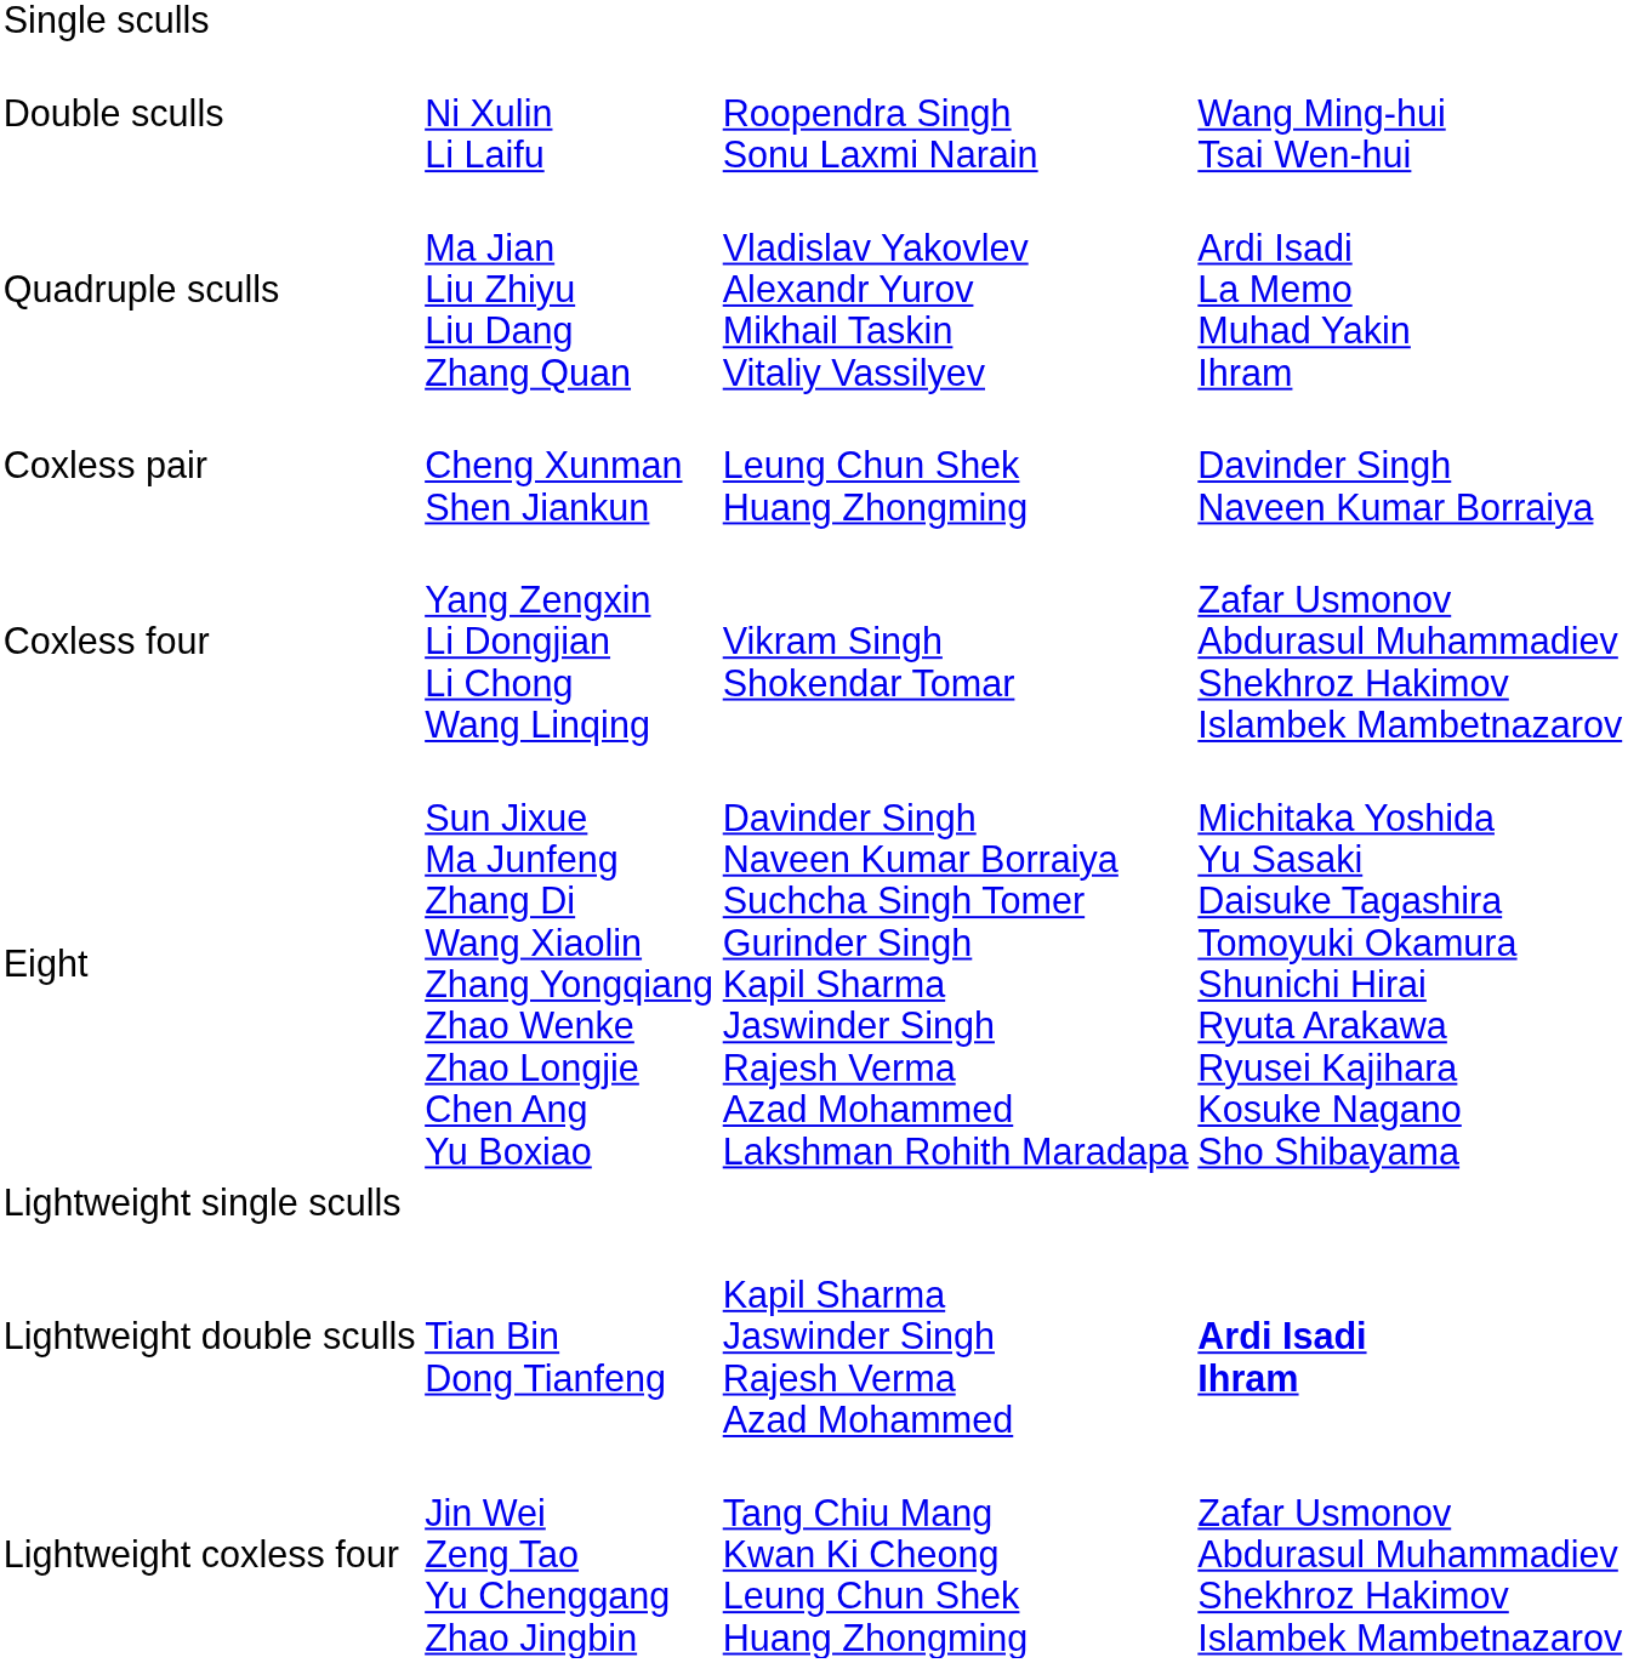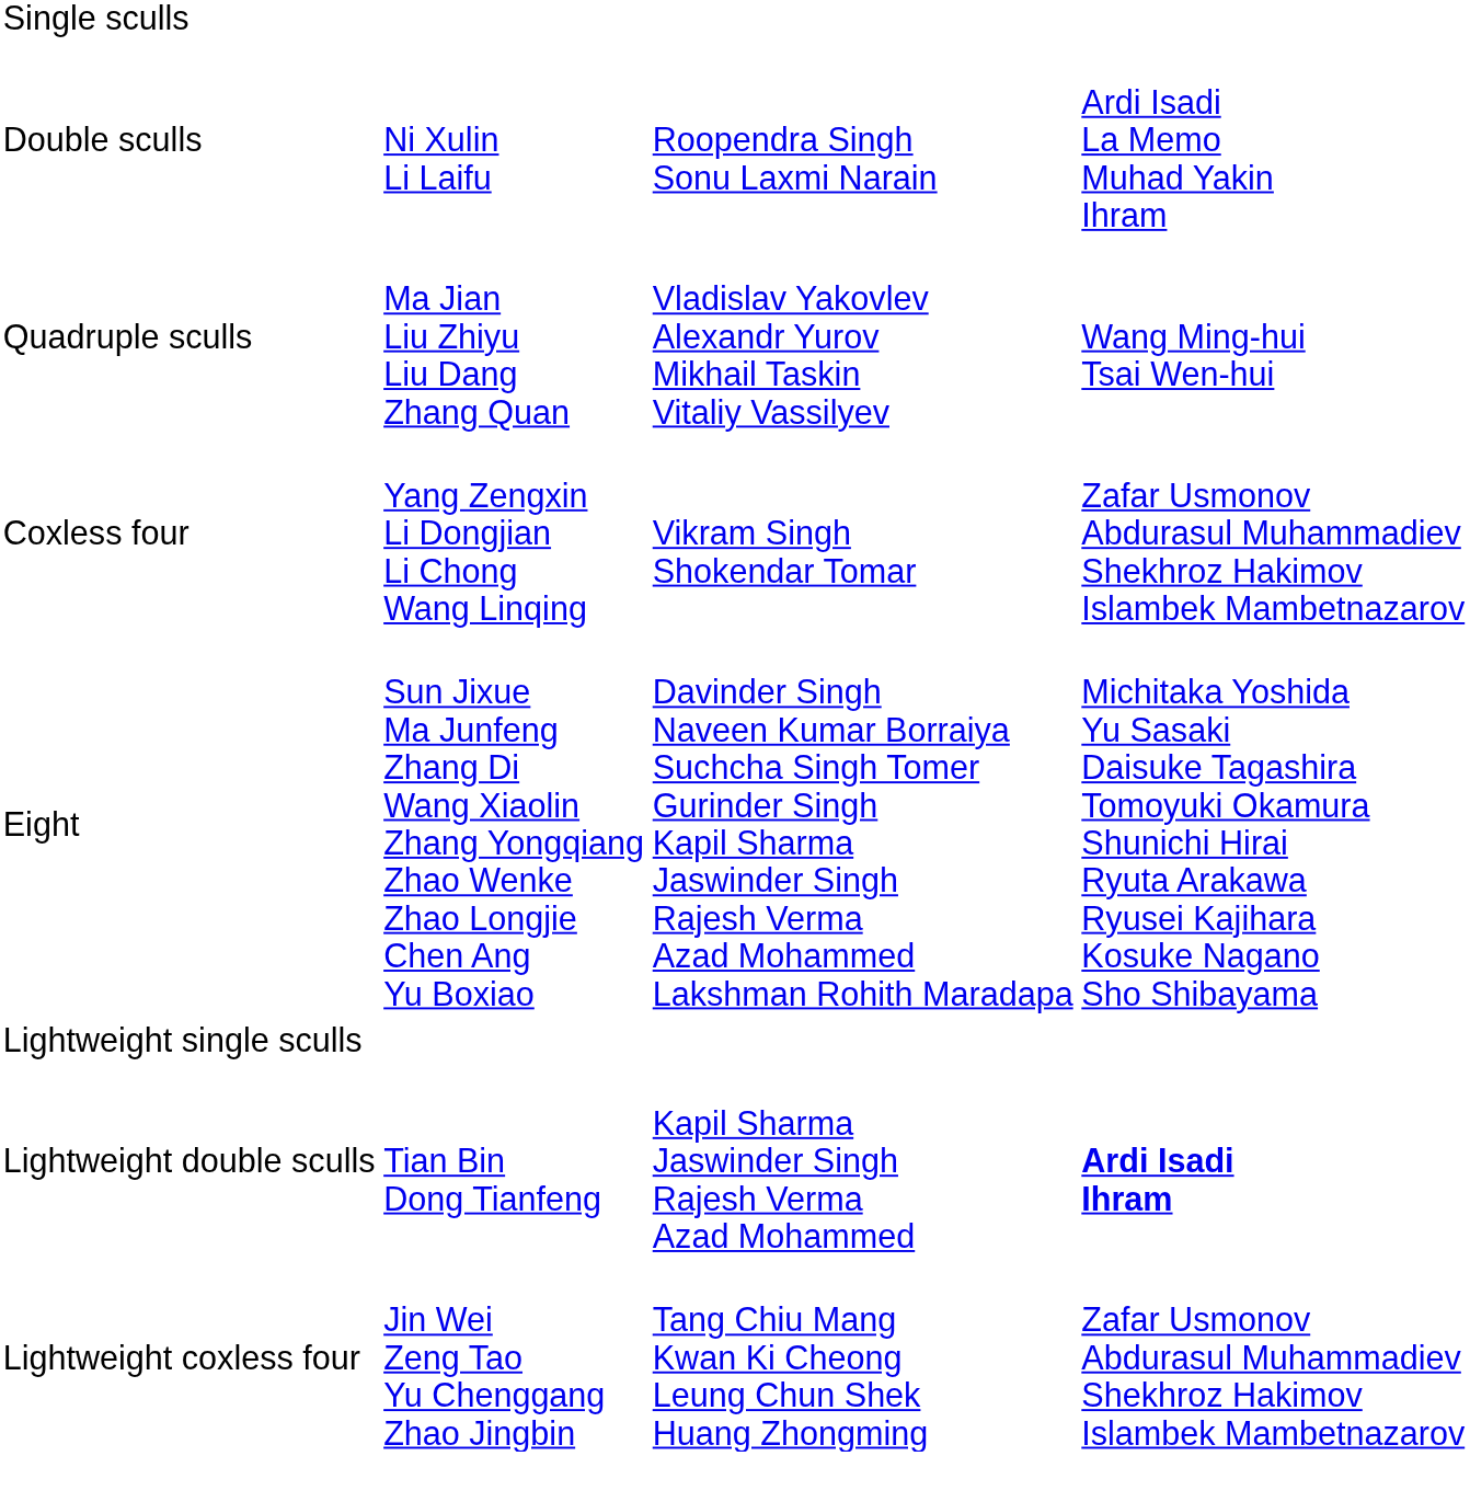 <table>
 <tr>
 <td>Single sculls</td>
 <td></td>
 <td></td>
 <td></td>
 </tr>
 <tr>
 <td>Double sculls</td>
 <td><br><a href='#'>Ni Xulin</a><br><a href='#'>Li Laifu</a></td>
 <td><br><a href='#'>Roopendra Singh</a><br><a href='#'>Sonu Laxmi Narain</a></td>
-<td><br><a href='#'>Wang Ming-hui</a><br><a href='#'>Tsai Wen-hui</a></td>
+<td><br><a href='#'>Ardi Isadi</a><br><a href='#'>La Memo</a><br><a href='#'>Muhad Yakin</a><br><a href='#'>Ihram</a></td>
 </tr>
 <tr>
 <td>Quadruple sculls</td>
 <td><br><a href='#'>Ma Jian</a><br><a href='#'>Liu Zhiyu</a><br><a href='#'>Liu Dang</a><br><a href='#'>Zhang Quan</a></td>
 <td><br><a href='#'>Vladislav Yakovlev</a><br><a href='#'>Alexandr Yurov</a><br><a href='#'>Mikhail Taskin</a><br><a href='#'>Vitaliy Vassilyev</a></td>
-<td><br><a href='#'>Ardi Isadi</a><br><a href='#'>La Memo</a><br><a href='#'>Muhad Yakin</a><br><a href='#'>Ihram</a></td>
-</tr>
-<tr>
-<td>Coxless pair</td>
-<td><br><a href='#'>Cheng Xunman</a><br><a href='#'>Shen Jiankun</a></td>
-<td><br><a href='#'>Leung Chun Shek</a><br><a href='#'>Huang Zhongming</a></td>
-<td><br><a href='#'>Davinder Singh</a><br><a href='#'>Naveen Kumar Borraiya</a></td>
+<td><br><a href='#'>Wang Ming-hui</a><br><a href='#'>Tsai Wen-hui</a></td>
 </tr>
 <tr>
 <td>Coxless four</td>
 <td><br><a href='#'>Yang Zengxin</a><br><a href='#'>Li Dongjian</a><br><a href='#'>Li Chong</a><br><a href='#'>Wang Linqing</a></td>
 <td><br><a href='#'>Vikram Singh</a><br><a href='#'>Shokendar Tomar</a></td>
 <td><br><a href='#'>Zafar Usmonov</a><br><a href='#'>Abdurasul Muhammadiev</a><br><a href='#'>Shekhroz Hakimov</a><br><a href='#'>Islambek Mambetnazarov</a></td>
 </tr>
 <tr>
 <td>Eight</td>
 <td><br><a href='#'>Sun Jixue</a><br><a href='#'>Ma Junfeng</a><br><a href='#'>Zhang Di</a><br><a href='#'>Wang Xiaolin</a><br><a href='#'>Zhang Yongqiang</a><br><a href='#'>Zhao Wenke</a><br><a href='#'>Zhao Longjie</a><br><a href='#'>Chen Ang</a><br><a href='#'>Yu Boxiao</a></td>
 <td><br><a href='#'>Davinder Singh</a><br><a href='#'>Naveen Kumar Borraiya</a><br><a href='#'>Suchcha Singh Tomer</a><br><a href='#'>Gurinder Singh</a><br><a href='#'>Kapil Sharma</a><br><a href='#'>Jaswinder Singh</a><br><a href='#'>Rajesh Verma</a><br><a href='#'>Azad Mohammed</a><br><a href='#'>Lakshman Rohith Maradapa</a></td>
 <td><br><a href='#'>Michitaka Yoshida</a><br><a href='#'>Yu Sasaki</a><br><a href='#'>Daisuke Tagashira</a><br><a href='#'>Tomoyuki Okamura</a><br><a href='#'>Shunichi Hirai</a><br><a href='#'>Ryuta Arakawa</a><br><a href='#'>Ryusei Kajihara</a><br><a href='#'>Kosuke Nagano</a><br><a href='#'>Sho Shibayama</a></td>
 </tr>
 <tr>
 <td>Lightweight single sculls</td>
 <td></td>
 <td></td>
 <td></td>
 </tr>
 <tr>
 <td>Lightweight double sculls</td>
 <td><br><a href='#'>Tian Bin</a><br><a href='#'>Dong Tianfeng</a></td>
 <td><br><a href='#'>Kapil Sharma</a><br><a href='#'>Jaswinder Singh</a><br><a href='#'>Rajesh Verma</a><br><a href='#'>Azad Mohammed</a></td>
 <td><strong><br><a href='#'>Ardi Isadi</a><br><a href='#'>Ihram</a></strong></td>
 </tr>
 <tr>
 <td>Lightweight coxless four</td>
 <td><br><a href='#'>Jin Wei</a><br><a href='#'>Zeng Tao</a><br><a href='#'>Yu Chenggang</a><br><a href='#'>Zhao Jingbin</a></td>
 <td><br><a href='#'>Tang Chiu Mang</a><br><a href='#'>Kwan Ki Cheong</a><br><a href='#'>Leung Chun Shek</a><br><a href='#'>Huang Zhongming</a></td>
 <td><br><a href='#'>Zafar Usmonov</a><br><a href='#'>Abdurasul Muhammadiev</a><br><a href='#'>Shekhroz Hakimov</a><br><a href='#'>Islambek Mambetnazarov</a></td>
 </tr>
 </table>
